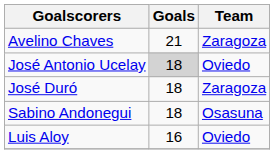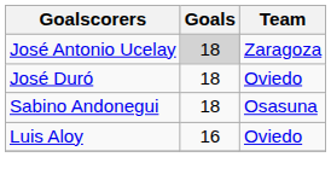 <table class="wikitable sortable" class="wikitable">
 <tr style="background:#ccc; text-align:center;">
 <th>Goalscorers</th>
 <th>Goals</th>
 <th>Team</th>
 </tr>
 <tr>
-<td> <a href='#'>Avelino Chaves</a></td>
-<td style="text-align:center;">21</td>
-<td><a href='#'>Zaragoza</a></td>
-</tr>
-<tr>
 <td> <a href='#'>José Antonio Ucelay</a></td>
 <td style="background: lightgrey; text-align:center;">18</td>
-<td><a href='#'>Oviedo</a></td>
+<td><a href='#'>Zaragoza</a></td>
 </tr>
 <tr>
 <td> <a href='#'>José Duró</a></td>
 <td style="text-align:center;">18</td>
-<td><a href='#'>Zaragoza</a></td>
+<td><a href='#'>Oviedo</a></td>
 </tr>
 <tr>
 <td> <a href='#'>Sabino Andonegui</a></td>
 <td style="text-align:center;">18</td>
 <td><a href='#'>Osasuna</a></td>
 </tr>
 <tr>
 <td> <a href='#'>Luis Aloy</a></td>
 <td style="text-align:center;">16</td>
 <td><a href='#'>Oviedo</a></td>
 </tr>
 <tr>
 </tr>
 </table>
